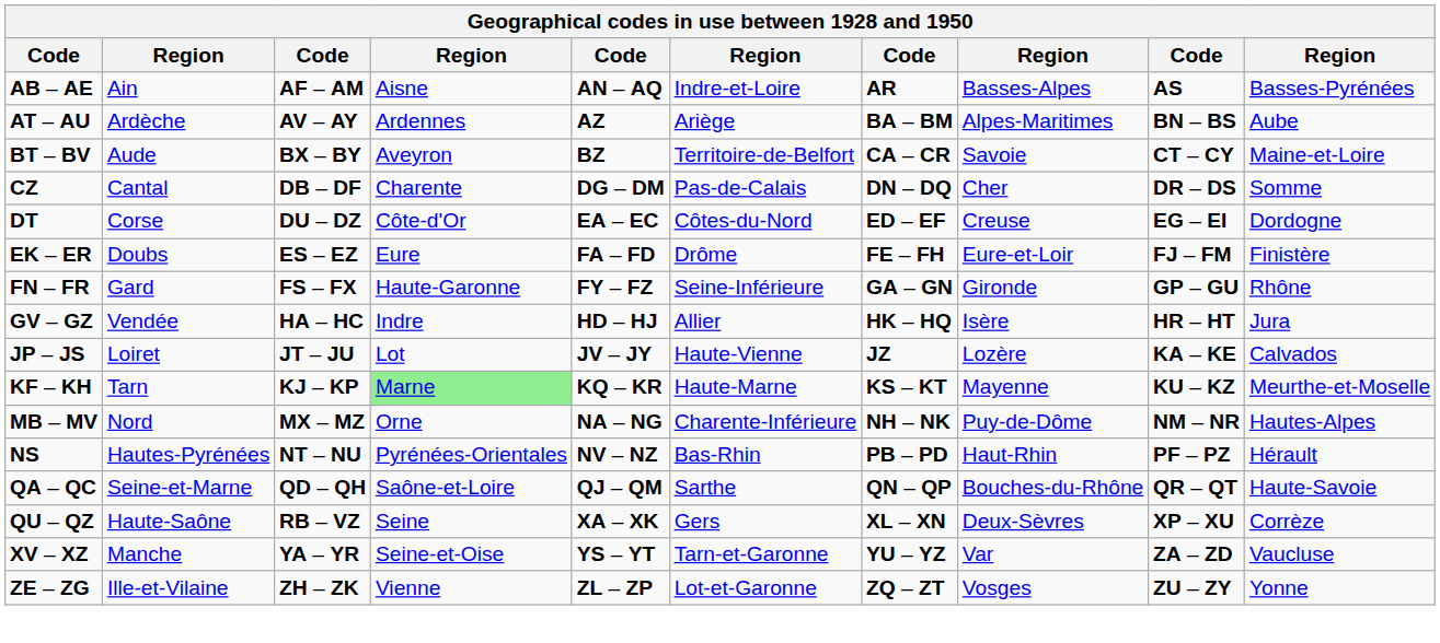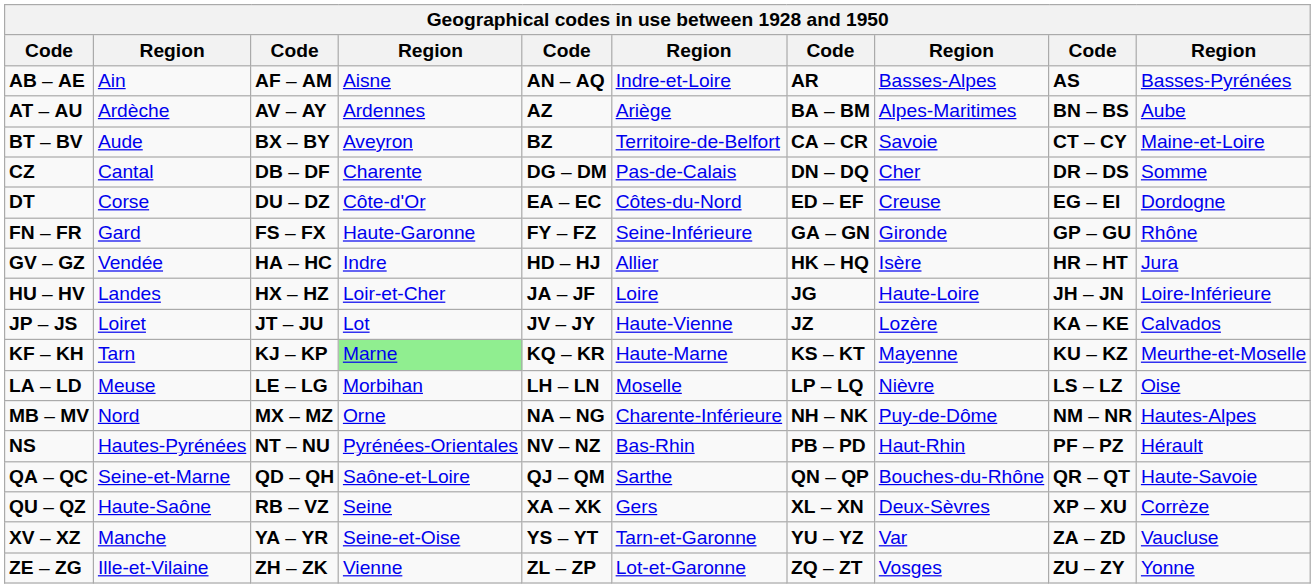 <table class="wikitable collapsible">
 <tr>
 <th colspan="10" align=center>Geographical codes in use between 1928 and 1950</th>
 </tr>
 <tr>
 <th>Code</th>
 <th>Region</th>
 <th>Code</th>
 <th>Region</th>
 <th>Code</th>
 <th>Region</th>
 <th>Code</th>
 <th>Region</th>
 <th>Code</th>
 <th>Region</th>
 </tr>
 <tr>
 <td><strong>AB</strong> – <strong>AE</strong></td>
 <td><a href='#'>Ain</a></td>
 <td><strong>AF</strong> – <strong>AM</strong></td>
 <td><a href='#'>Aisne</a></td>
 <td><strong>AN</strong> – <strong>AQ</strong></td>
 <td><a href='#'>Indre-et-Loire</a></td>
 <td><strong>AR</strong></td>
 <td><a href='#'>Basses-Alpes</a></td>
 <td><strong>AS</strong></td>
 <td><a href='#'>Basses-Pyrénées</a></td>
 </tr>
 <tr>
 <td><strong>AT</strong> – <strong>AU</strong></td>
 <td><a href='#'>Ardèche</a></td>
 <td><strong>AV</strong> – <strong>AY</strong></td>
 <td><a href='#'>Ardennes</a></td>
 <td><strong>AZ</strong></td>
 <td><a href='#'>Ariège</a></td>
 <td><strong>BA</strong> – <strong>BM</strong></td>
 <td><a href='#'>Alpes-Maritimes</a></td>
 <td><strong>BN</strong> – <strong>BS</strong></td>
 <td><a href='#'>Aube</a></td>
 </tr>
 <tr>
 <td><strong>BT</strong> – <strong>BV</strong></td>
 <td><a href='#'>Aude</a></td>
 <td><strong>BX</strong> – <strong>BY</strong></td>
 <td><a href='#'>Aveyron</a></td>
 <td><strong>BZ</strong></td>
 <td><a href='#'>Territoire-de-Belfort</a></td>
 <td><strong>CA</strong> – <strong>CR</strong></td>
 <td><a href='#'>Savoie</a></td>
 <td><strong>CT</strong> – <strong>CY</strong></td>
 <td><a href='#'>Maine-et-Loire</a></td>
 </tr>
 <tr>
 <td><strong>CZ</strong></td>
 <td><a href='#'>Cantal</a></td>
 <td><strong>DB</strong> – <strong>DF</strong></td>
 <td><a href='#'>Charente</a></td>
 <td><strong>DG</strong> – <strong>DM</strong></td>
 <td><a href='#'>Pas-de-Calais</a></td>
 <td><strong>DN</strong> – <strong>DQ</strong></td>
 <td><a href='#'>Cher</a></td>
 <td><strong>DR</strong> – <strong>DS</strong></td>
 <td><a href='#'>Somme</a></td>
 </tr>
 <tr>
 <td><strong>DT</strong></td>
 <td><a href='#'>Corse</a></td>
 <td><strong>DU</strong> – <strong>DZ</strong></td>
 <td><a href='#'>Côte-d'Or</a></td>
 <td><strong>EA</strong> – <strong>EC</strong></td>
 <td><a href='#'>Côtes-du-Nord</a></td>
 <td><strong>ED</strong> – <strong>EF</strong></td>
 <td><a href='#'>Creuse</a></td>
 <td><strong>EG</strong> – <strong>EI</strong></td>
 <td><a href='#'>Dordogne</a></td>
 </tr>
 <tr>
-<td><strong>EK</strong> – <strong>ER</strong></td>
-<td><a href='#'>Doubs</a></td>
-<td><strong>ES</strong> – <strong>EZ</strong></td>
-<td><a href='#'>Eure</a></td>
-<td><strong>FA</strong> – <strong>FD</strong></td>
-<td><a href='#'>Drôme</a></td>
-<td><strong>FE</strong> – <strong>FH</strong></td>
-<td><a href='#'>Eure-et-Loir</a></td>
-<td><strong>FJ</strong> – <strong>FM</strong></td>
-<td><a href='#'>Finistère</a></td>
-</tr>
-<tr>
 <td><strong>FN</strong> – <strong>FR</strong></td>
 <td><a href='#'>Gard</a></td>
 <td><strong>FS</strong> – <strong>FX</strong></td>
 <td><a href='#'>Haute-Garonne</a></td>
 <td><strong>FY</strong> – <strong>FZ</strong></td>
 <td><a href='#'>Seine-Inférieure</a></td>
 <td><strong>GA</strong> – <strong>GN</strong></td>
 <td><a href='#'>Gironde</a></td>
 <td><strong>GP</strong> – <strong>GU</strong></td>
 <td><a href='#'>Rhône</a></td>
 </tr>
 <tr>
 <td><strong>GV</strong> – <strong>GZ</strong></td>
 <td><a href='#'>Vendée</a></td>
 <td><strong>HA</strong> – <strong>HC</strong></td>
 <td><a href='#'>Indre</a></td>
 <td><strong>HD</strong> – <strong>HJ</strong></td>
 <td><a href='#'>Allier</a></td>
 <td><strong>HK</strong> – <strong>HQ</strong></td>
 <td><a href='#'>Isère</a></td>
 <td><strong>HR</strong> – <strong>HT</strong></td>
 <td><a href='#'>Jura</a></td>
 </tr>
 <tr>
+<td><strong>HU</strong> – <strong>HV</strong></td>
+<td><a href='#'>Landes</a></td>
+<td><strong>HX</strong> – <strong>HZ</strong></td>
+<td><a href='#'>Loir-et-Cher</a></td>
+<td><strong>JA</strong> – <strong>JF</strong></td>
+<td><a href='#'>Loire</a></td>
+<td><strong>JG</strong></td>
+<td><a href='#'>Haute-Loire</a></td>
+<td><strong>JH</strong> – <strong>JN</strong></td>
+<td><a href='#'>Loire-Inférieure</a></td>
+</tr>
+<tr>
 <td><strong>JP</strong> – <strong>JS</strong></td>
 <td><a href='#'>Loiret</a></td>
 <td><strong>JT</strong> – <strong>JU</strong></td>
 <td><a href='#'>Lot</a></td>
 <td><strong>JV</strong> – <strong>JY</strong></td>
 <td><a href='#'>Haute-Vienne</a></td>
 <td><strong>JZ</strong></td>
 <td><a href='#'>Lozère</a></td>
 <td><strong>KA</strong> – <strong>KE</strong></td>
 <td><a href='#'>Calvados</a></td>
 </tr>
 <tr>
 <td><strong>KF</strong> – <strong>KH</strong></td>
 <td><a href='#'>Tarn</a></td>
 <td><strong>KJ</strong> – <strong>KP</strong></td>
 <td style="background: lightgreen;"><a href='#'>Marne</a></td>
 <td><strong>KQ</strong> – <strong>KR</strong></td>
 <td><a href='#'>Haute-Marne</a></td>
 <td><strong>KS</strong> – <strong>KT</strong></td>
 <td><a href='#'>Mayenne</a></td>
 <td><strong>KU</strong> – <strong>KZ</strong></td>
 <td><a href='#'>Meurthe-et-Moselle</a></td>
+</tr>
+<tr>
+<td><strong>LA</strong> – <strong>LD</strong></td>
+<td><a href='#'>Meuse</a></td>
+<td><strong>LE</strong> – <strong>LG</strong></td>
+<td><a href='#'>Morbihan</a></td>
+<td><strong>LH</strong> – <strong>LN</strong></td>
+<td><a href='#'>Moselle</a></td>
+<td><strong>LP</strong> – <strong>LQ</strong></td>
+<td><a href='#'>Nièvre</a></td>
+<td><strong>LS</strong> – <strong>LZ</strong></td>
+<td><a href='#'>Oise</a></td>
 </tr>
 <tr>
 <td><strong>MB</strong> – <strong>MV</strong></td>
 <td><a href='#'>Nord</a></td>
 <td><strong>MX</strong> – <strong>MZ</strong></td>
 <td><a href='#'>Orne</a></td>
 <td><strong>NA</strong> – <strong>NG</strong></td>
 <td><a href='#'>Charente-Inférieure</a></td>
 <td><strong>NH</strong> – <strong>NK</strong></td>
 <td><a href='#'>Puy-de-Dôme</a></td>
 <td><strong>NM</strong> – <strong>NR</strong></td>
 <td><a href='#'>Hautes-Alpes</a></td>
 </tr>
 <tr>
 <td><strong>NS</strong></td>
 <td><a href='#'>Hautes-Pyrénées</a></td>
 <td><strong>NT</strong> – <strong>NU</strong></td>
 <td><a href='#'>Pyrénées-Orientales</a></td>
 <td><strong>NV</strong> – <strong>NZ</strong></td>
 <td><a href='#'>Bas-Rhin</a></td>
 <td><strong>PB</strong> – <strong>PD</strong></td>
 <td><a href='#'>Haut-Rhin</a></td>
 <td><strong>PF</strong> – <strong>PZ</strong></td>
 <td><a href='#'>Hérault</a></td>
 </tr>
 <tr>
 <td><strong>QA</strong> – <strong>QC</strong></td>
 <td><a href='#'>Seine-et-Marne</a></td>
 <td><strong>QD</strong> – <strong>QH</strong></td>
 <td><a href='#'>Saône-et-Loire</a></td>
 <td><strong>QJ</strong> – <strong>QM</strong></td>
 <td><a href='#'>Sarthe</a></td>
 <td><strong>QN</strong> – <strong>QP</strong></td>
 <td><a href='#'>Bouches-du-Rhône</a></td>
 <td><strong>QR</strong> – <strong>QT</strong></td>
 <td><a href='#'>Haute-Savoie</a></td>
 </tr>
 <tr>
 <td><strong>QU</strong> – <strong>QZ</strong></td>
 <td><a href='#'>Haute-Saône</a></td>
 <td><strong>RB</strong> – <strong>VZ</strong></td>
 <td><a href='#'>Seine</a></td>
 <td><strong>XA</strong> – <strong>XK</strong></td>
 <td><a href='#'>Gers</a></td>
 <td><strong>XL</strong> – <strong>XN</strong></td>
 <td><a href='#'>Deux-Sèvres</a></td>
 <td><strong>XP</strong> – <strong>XU</strong></td>
 <td><a href='#'>Corrèze</a></td>
 </tr>
 <tr>
 <td><strong>XV</strong> – <strong>XZ</strong></td>
 <td><a href='#'>Manche</a></td>
 <td><strong>YA</strong> – <strong>YR</strong></td>
 <td><a href='#'>Seine-et-Oise</a></td>
 <td><strong>YS</strong> – <strong>YT</strong></td>
 <td><a href='#'>Tarn-et-Garonne</a></td>
 <td><strong>YU</strong> – <strong>YZ</strong></td>
 <td><a href='#'>Var</a></td>
 <td><strong>ZA</strong> – <strong>ZD</strong></td>
 <td><a href='#'>Vaucluse</a></td>
 </tr>
 <tr>
 <td><strong>ZE</strong> – <strong>ZG</strong></td>
 <td><a href='#'>Ille-et-Vilaine</a></td>
 <td><strong>ZH</strong> – <strong>ZK</strong></td>
 <td><a href='#'>Vienne</a></td>
 <td><strong>ZL</strong> – <strong>ZP</strong></td>
 <td><a href='#'>Lot-et-Garonne</a></td>
 <td><strong>ZQ</strong> – <strong>ZT</strong></td>
 <td><a href='#'>Vosges</a></td>
 <td><strong>ZU</strong> – <strong>ZY</strong></td>
 <td><a href='#'>Yonne</a></td>
 </tr>
 </table>
